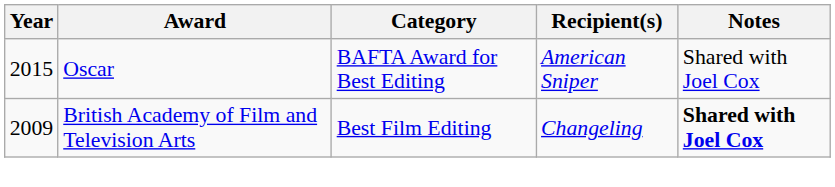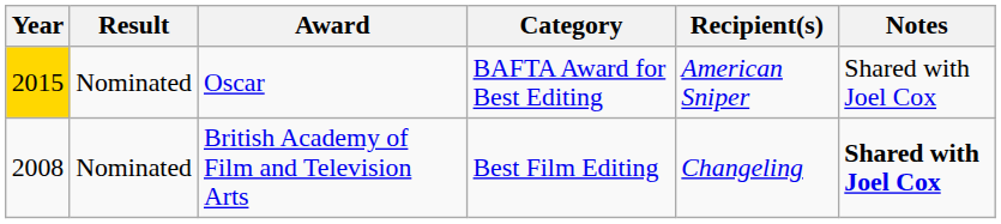 <table class="wikitable sortable">
 <tr>
 <th>Year</th>
+<th>Result</th>
 <th>Award</th>
 <th>Category</th>
 <th>Recipient(s)</th>
 <th>Notes</th>
 </tr>
 <tr>
-<td>2015</td>
+<td style="background: gold;">2015</td>
+<td>Nominated</td>
 <td><a href='#'>Oscar</a></td>
 <td><a href='#'>BAFTA Award for Best Editing</a></td>
 <td><em><a href='#'>American Sniper</a></em></td>
 <td>Shared with <a href='#'>Joel Cox</a></td>
 </tr>
 <tr>
-<td>2009</td>
+<td>2008</td>
+<td>Nominated</td>
 <td><a href='#'>British Academy of Film and Television Arts</a></td>
 <td><a href='#'>Best Film Editing</a></td>
 <td><em><a href='#'>Changeling</a></em></td>
 <td><strong>Shared with <a href='#'>Joel Cox</a></strong></td>
 </tr>
 </table>
